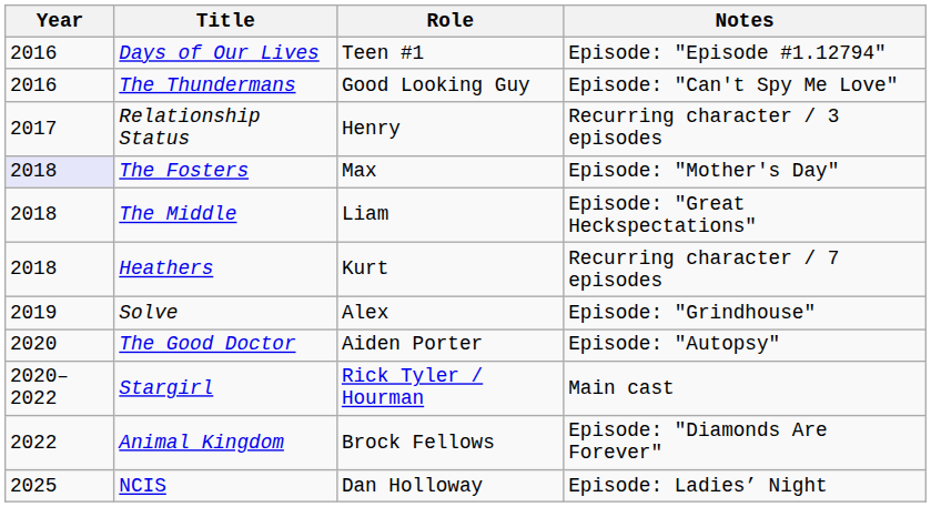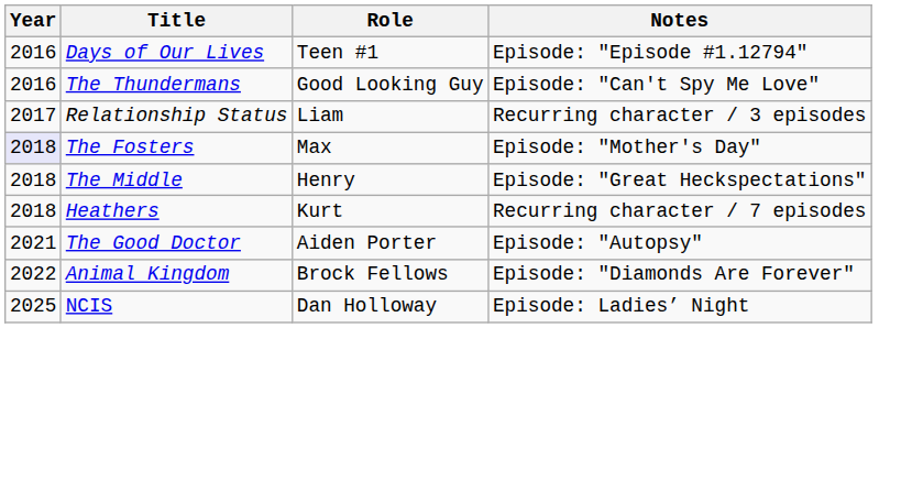 <table class="wikitable sortable">
 <tr>
 <th>Year</th>
 <th>Title</th>
 <th>Role</th>
 <th class="unsortable">Notes</th>
 </tr>
 <tr>
 <td>2016</td>
 <td><em><a href='#'>Days of Our Lives</a></em></td>
 <td>Teen #1</td>
 <td>Episode: "Episode #1.12794"</td>
 </tr>
 <tr>
 <td>2016</td>
 <td><em><a href='#'>The Thundermans</a></em></td>
 <td>Good Looking Guy</td>
 <td>Episode: "Can't Spy Me Love"</td>
 </tr>
 <tr>
 <td>2017</td>
 <td><em>Relationship Status</em></td>
-<td>Henry</td>
+<td>Liam</td>
 <td>Recurring character / 3 episodes</td>
 </tr>
 <tr>
 <td style="background: lavender;">2018</td>
 <td><em><a href='#'>The Fosters</a></em></td>
 <td>Max</td>
 <td>Episode: "Mother's Day"</td>
 </tr>
 <tr>
 <td>2018</td>
 <td><em><a href='#'>The Middle</a></em></td>
-<td>Liam</td>
+<td>Henry</td>
 <td>Episode: "Great Heckspectations"</td>
 </tr>
 <tr>
 <td>2018</td>
 <td><em><a href='#'>Heathers</a></em></td>
 <td>Kurt</td>
 <td>Recurring character / 7 episodes</td>
 </tr>
 <tr>
-<td>2019</td>
-<td><em>Solve</em></td>
-<td>Alex</td>
-<td>Episode: "Grindhouse"</td>
-</tr>
-<tr>
-<td>2020</td>
+<td>2021</td>
 <td><em><a href='#'>The Good Doctor</a></em></td>
 <td>Aiden Porter</td>
 <td>Episode: "Autopsy"</td>
-</tr>
-<tr>
-<td>2020–2022</td>
-<td><em><a href='#'>Stargirl</a></em></td>
-<td><a href='#'>Rick Tyler / Hourman</a></td>
-<td>Main cast</td>
 </tr>
 <tr>
 <td>2022</td>
 <td><em><a href='#'>Animal Kingdom</a></em></td>
 <td>Brock Fellows</td>
 <td>Episode: "Diamonds Are Forever"</td>
 </tr>
 <tr>
 <td>2025</td>
 <td><a href='#'>NCIS</a></td>
 <td>Dan Holloway</td>
 <td>Episode: Ladies’ Night</td>
 </tr>
 </table>
